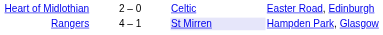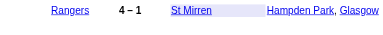 <table width=100% cellspacing=1>
 <tr>
 <th width=12%></th>
 <th width=10%></th>
 <th width=12%></th>
 <th></th>
 </tr>
 <tr>
-<td align=right><a href='#'>Heart of Midlothian</a></td>
-<td align=center>2 – 0</td>
-<td><a href='#'>Celtic</a></td>
-<td><a href='#'>Easter Road</a>, <a href='#'>Edinburgh</a></td>
-</tr>
-<tr>
 <td></td>
 </tr>
 <tr>
 <td align=right><a href='#'>Rangers</a></td>
-<td align=center>4 – 1</td>
+<td align=center><strong>4 – 1</strong></td>
 <td style="background: lavender;"><a href='#'>St Mirren</a></td>
 <td><a href='#'>Hampden Park</a>, <a href='#'>Glasgow</a></td>
 </tr>
 </table>
